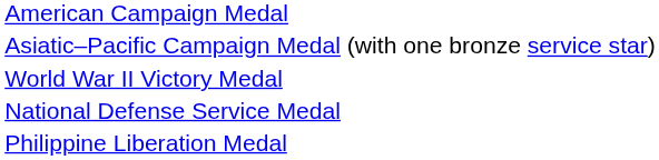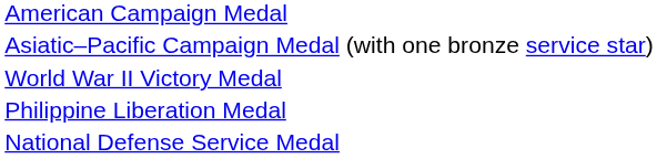 <table>
 <tr>
 <td></td>
 <td><a href='#'>American Campaign Medal</a></td>
 </tr>
 <tr>
 <td></td>
 <td><a href='#'>Asiatic–Pacific Campaign Medal</a> (with one bronze <a href='#'>service star</a>)</td>
 </tr>
 <tr>
 <td></td>
 <td><a href='#'>World War II Victory Medal</a></td>
 </tr>
 <tr>
 <td></td>
-<td><a href='#'>National Defense Service Medal</a></td>
+<td><a href='#'>Philippine Liberation Medal</a></td>
 </tr>
 <tr>
 <td></td>
-<td><a href='#'>Philippine Liberation Medal</a></td>
+<td><a href='#'>National Defense Service Medal</a></td>
 </tr>
 </table>
